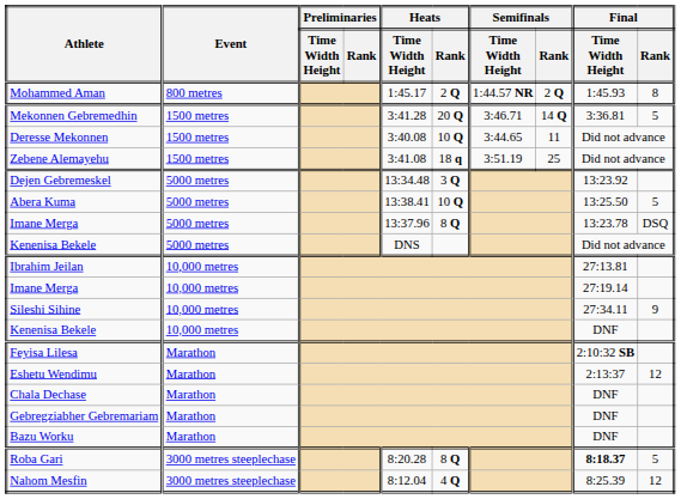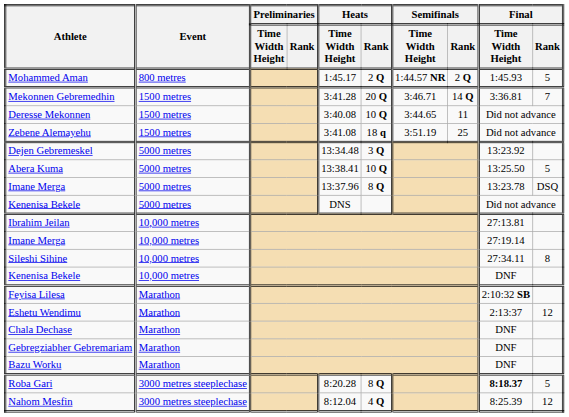 <table class=wikitable style="font-size:90%; border: double;">
 <tr>
 <th rowspan="2" style="border-right:double">Athlete</th>
 <th rowspan="2" style="border-right:double">Event</th>
 <th colspan="2" style="border-right:double; border-bottom:double;">Preliminaries</th>
 <th colspan="2" style="border-right:double; border-bottom:double;">Heats</th>
 <th colspan="2" style="border-right:double; border-bottom:double;">Semifinals</th>
 <th colspan="2" style="border-right:double; border-bottom:double;">Final</th>
 </tr>
 <tr>
 <th>Time<br>Width<br>Height</th>
 <th style="border-right:double">Rank</th>
 <th>Time<br>Width<br>Height</th>
 <th style="border-right:double">Rank</th>
 <th>Time<br>Width<br>Height</th>
 <th style="border-right:double">Rank</th>
 <th>Time<br>Width<br>Height</th>
 <th style="border-right:double">Rank</th>
 </tr>
 <tr style="border-top: double;">
 <td style="border-right:double"><a href='#'>Mohammed Aman</a></td>
 <td style="border-right:double"><a href='#'>800 metres</a></td>
 <td style="border-right:double" colspan= 2 bgcolor="wheat"></td>
 <td align=center>1:45.17</td>
 <td align=center style="border-right:double">2 <strong>Q</strong></td>
 <td align=center>1:44.57 <strong>NR</strong></td>
 <td align=center style="border-right:double">2 <strong>Q</strong></td>
 <td align=center>1:45.93</td>
-<td align=center>8</td>
+<td align=center>5</td>
 </tr>
 <tr style="border-top: double;">
 <td style="border-right:double"><a href='#'>Mekonnen Gebremedhin</a></td>
 <td style="border-right:double"><a href='#'>1500 metres</a></td>
 <td style="border-right:double" colspan= 2 bgcolor="wheat"></td>
 <td align=center>3:41.28</td>
 <td style="border-right:double" align=center>20 <strong>Q</strong></td>
 <td align=center>3:46.71</td>
 <td align=center style="border-right:double">14 <strong>Q</strong></td>
 <td align=center>3:36.81</td>
-<td align=center>5</td>
+<td align=center>7</td>
 </tr>
 <tr>
 <td style="border-right:double"><a href='#'>Deresse Mekonnen</a></td>
 <td style="border-right:double"><a href='#'>1500 metres</a></td>
 <td style="border-right:double" colspan= 2 bgcolor="wheat"></td>
 <td align=center>3:40.08</td>
 <td style="border-right:double" align=center>10 <strong>Q</strong></td>
 <td align=center>3:44.65</td>
 <td align=center style="border-right:double">11</td>
 <td colspan="2" align=center>Did not advance</td>
 </tr>
 <tr>
 <td style="border-right:double"><a href='#'>Zebene Alemayehu</a></td>
 <td style="border-right:double"><a href='#'>1500 metres</a></td>
 <td style="border-right:double" colspan= 2 bgcolor="wheat"></td>
 <td align=center>3:41.08</td>
 <td style="border-right:double" align=center>18 <strong>q</strong></td>
 <td align=center>3:51.19</td>
 <td align=center style="border-right:double">25</td>
 <td colspan="2" align=center>Did not advance</td>
 </tr>
 <tr style="border-top: double;">
 <td style="border-right:double"><a href='#'>Dejen Gebremeskel</a></td>
 <td style="border-right:double"><a href='#'>5000 metres</a></td>
 <td style="border-right:double" colspan= 2 bgcolor="wheat"></td>
 <td align=center>13:34.48</td>
 <td align=center style="border-right:double">3 <strong>Q</strong></td>
 <td style="border-right:double" colspan= 2 bgcolor="wheat"></td>
 <td align=center>13:23.92</td>
 <td align=center></td>
 </tr>
 <tr>
 <td style="border-right:double"><a href='#'>Abera Kuma</a></td>
 <td style="border-right:double"><a href='#'>5000 metres</a></td>
 <td style="border-right:double" colspan= 2 bgcolor="wheat"></td>
 <td align=center>13:38.41</td>
 <td align=center style="border-right:double">10 <strong>Q</strong></td>
 <td style="border-right:double" colspan= 2 bgcolor="wheat"></td>
 <td align=center>13:25.50</td>
 <td align=center>5</td>
 </tr>
 <tr>
 <td style="border-right:double"><a href='#'>Imane Merga</a></td>
 <td style="border-right:double"><a href='#'>5000 metres</a></td>
 <td style="border-right:double" colspan= 2 bgcolor="wheat"></td>
 <td align=center>13:37.96</td>
 <td align=center style="border-right:double">8 <strong>Q</strong></td>
 <td style="border-right:double" colspan= 2 bgcolor="wheat"></td>
 <td align=center>13:23.78</td>
 <td align=center>DSQ</td>
 </tr>
 <tr>
 <td style="border-right:double"><a href='#'>Kenenisa Bekele</a></td>
 <td style="border-right:double"><a href='#'>5000 metres</a></td>
 <td style="border-right:double" colspan= 2 bgcolor="wheat"></td>
 <td align=center>DNS</td>
 <td align=center style="border-right:double"></td>
 <td style="border-right:double" colspan= 2 bgcolor="wheat"></td>
 <td colspan="2" align=center>Did not advance</td>
 </tr>
 <tr style="border-top: double;">
 <td style="border-right:double"><a href='#'>Ibrahim Jeilan</a></td>
 <td style="border-right:double"><a href='#'>10,000 metres</a></td>
 <td style="border-right:double" colspan= 6 bgcolor="wheat"></td>
 <td align=center>27:13.81</td>
 <td align=center></td>
 </tr>
 <tr>
 <td style="border-right:double"><a href='#'>Imane Merga</a></td>
 <td style="border-right:double"><a href='#'>10,000 metres</a></td>
 <td style="border-right:double" colspan= 6 bgcolor="wheat"></td>
 <td align=center>27:19.14</td>
 <td align=center></td>
 </tr>
 <tr>
 <td style="border-right:double"><a href='#'>Sileshi Sihine</a></td>
 <td style="border-right:double"><a href='#'>10,000 metres</a></td>
 <td style="border-right:double" colspan= 6 bgcolor="wheat"></td>
 <td align=center>27:34.11</td>
-<td align=center>9</td>
+<td align=center>8</td>
 </tr>
 <tr>
 <td style="border-right:double"><a href='#'>Kenenisa Bekele</a></td>
 <td style="border-right:double"><a href='#'>10,000 metres</a></td>
 <td style="border-right:double" colspan= 6 bgcolor="wheat"></td>
 <td align=center>DNF</td>
 <td align=center></td>
 </tr>
 <tr style="border-top: double;">
 <td style="border-right:double"><a href='#'>Feyisa Lilesa</a></td>
 <td style="border-right:double"><a href='#'>Marathon</a></td>
 <td style="border-right:double" colspan= 6 bgcolor="wheat"></td>
 <td align=center>2:10:32 <strong>SB</strong></td>
 <td align=center></td>
 </tr>
 <tr>
 <td style="border-right:double"><a href='#'>Eshetu Wendimu</a></td>
 <td style="border-right:double"><a href='#'>Marathon</a></td>
 <td style="border-right:double" colspan= 6 bgcolor="wheat"></td>
 <td align=center>2:13:37</td>
 <td align=center>12</td>
 </tr>
 <tr>
 <td style="border-right:double"><a href='#'>Chala Dechase</a></td>
 <td style="border-right:double"><a href='#'>Marathon</a></td>
 <td style="border-right:double" colspan= 6 bgcolor="wheat"></td>
 <td align=center>DNF</td>
 <td align=center></td>
 </tr>
 <tr>
 <td style="border-right:double"><a href='#'>Gebregziabher Gebremariam</a></td>
 <td style="border-right:double"><a href='#'>Marathon</a></td>
 <td style="border-right:double" colspan= 6 bgcolor="wheat"></td>
 <td align=center>DNF</td>
 <td align=center></td>
 </tr>
 <tr>
 <td style="border-right:double"><a href='#'>Bazu Worku</a></td>
 <td style="border-right:double"><a href='#'>Marathon</a></td>
 <td style="border-right:double" colspan= 6 bgcolor="wheat"></td>
 <td align=center>DNF</td>
 <td align=center></td>
 </tr>
 <tr style="border-top: double;">
 <td style="border-right:double"><a href='#'>Roba Gari</a></td>
 <td style="border-right:double"><a href='#'>3000 metres steeplechase</a></td>
 <td style="border-right:double" colspan= 2 bgcolor="wheat"></td>
 <td align=center>8:20.28</td>
 <td align=center style="border-right:double">8 <strong>Q</strong></td>
 <td style="border-right:double" colspan= 2 bgcolor="wheat"></td>
 <td align=center><strong>8:18.37</strong></td>
 <td align=center>5</td>
 </tr>
 <tr>
 <td style="border-right:double"><a href='#'>Nahom Mesfin</a></td>
 <td style="border-right:double"><a href='#'>3000 metres steeplechase</a></td>
 <td style="border-right:double" colspan= 2 bgcolor="wheat"></td>
 <td align=center>8:12.04</td>
 <td align=center style="border-right:double">4 <strong>Q</strong></td>
 <td style="border-right:double" colspan= 2 bgcolor="wheat"></td>
 <td align=center>8:25.39</td>
 <td align=center>12</td>
 </tr>
 </table>
